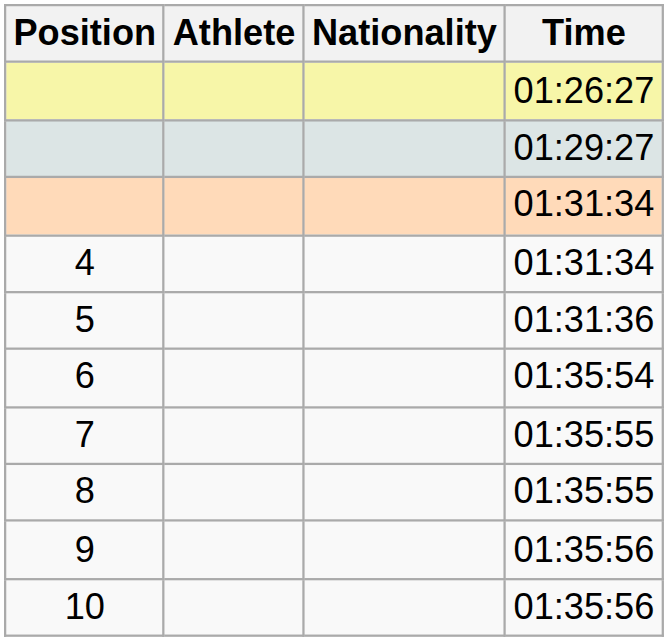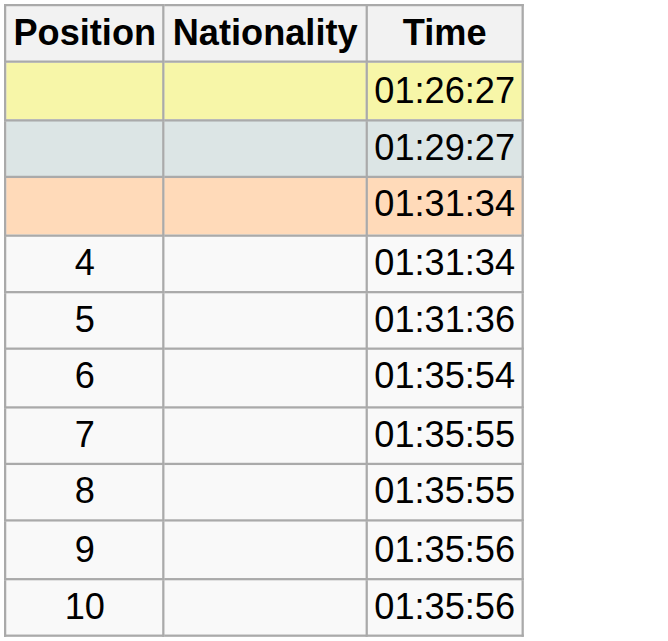 <table class="wikitable sortable">
 <tr>
 <th scope="col">Position</th>
-<th scope="col">Athlete</th>
 <th scope="col">Nationality</th>
 <th scope="col">Time</th>
 </tr>
 <tr bgcolor="#F7F6A8">
 <td align=center></td>
 <td></td>
-<td></td>
 <td>01:26:27</td>
 </tr>
 <tr bgcolor="#DCE5E5">
 <td align=center></td>
-<td></td>
 <td></td>
 <td>01:29:27</td>
 </tr>
 <tr bgcolor="#FFDAB9">
 <td align=center></td>
 <td></td>
-<td></td>
 <td>01:31:34</td>
 </tr>
 <tr>
 <td align=center>4</td>
-<td></td>
 <td></td>
 <td>01:31:34</td>
 </tr>
 <tr>
 <td align=center>5</td>
 <td></td>
-<td></td>
 <td>01:31:36</td>
 </tr>
 <tr>
 <td align=center>6</td>
-<td></td>
 <td></td>
 <td>01:35:54</td>
 </tr>
 <tr>
 <td align=center>7</td>
 <td></td>
-<td></td>
 <td>01:35:55</td>
 </tr>
 <tr>
 <td align=center>8</td>
-<td></td>
 <td></td>
 <td>01:35:55</td>
 </tr>
 <tr>
 <td align=center>9</td>
 <td></td>
-<td></td>
 <td>01:35:56</td>
 </tr>
 <tr>
 <td align=center>10</td>
 <td></td>
-<td></td>
 <td>01:35:56</td>
 </tr>
 </table>
